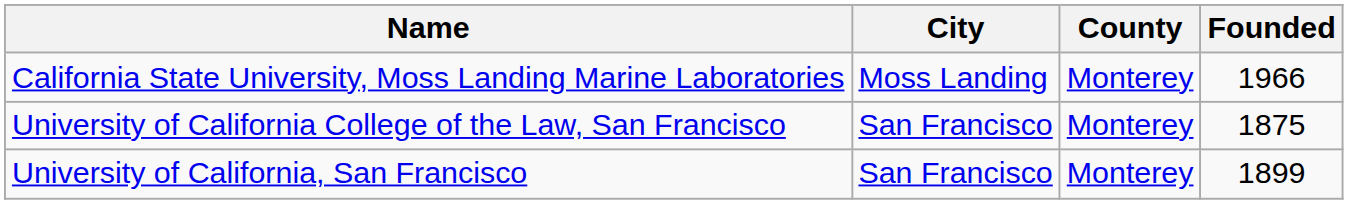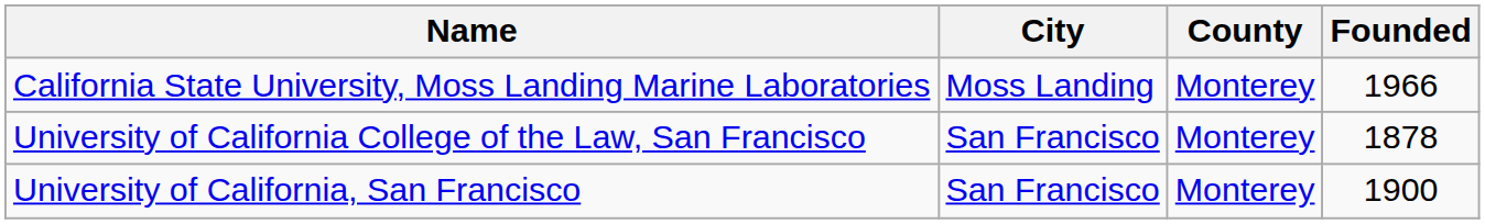 <table class="wikitable sortable">
 <tr>
 <th>Name</th>
 <th>City</th>
 <th>County</th>
 <th>Founded</th>
 </tr>
 <tr>
 <td><a href='#'>California State University, Moss Landing Marine Laboratories</a></td>
 <td><a href='#'>Moss Landing</a></td>
 <td><a href='#'>Monterey</a></td>
 <td align="center">1966</td>
 </tr>
 <tr>
 <td><a href='#'>University of California College of the Law, San Francisco</a></td>
 <td><a href='#'>San Francisco</a></td>
 <td><a href='#'>Monterey</a></td>
-<td align="center">1875</td>
+<td align="center">1878</td>
 </tr>
 <tr>
 <td><a href='#'>University of California, San Francisco</a></td>
 <td><a href='#'>San Francisco</a></td>
 <td><a href='#'>Monterey</a></td>
-<td align="center">1899</td>
+<td align="center">1900</td>
 </tr>
 </table>
